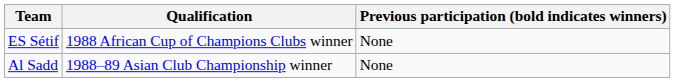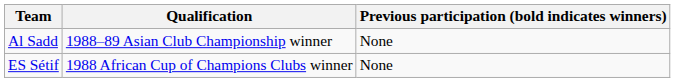 <table class="wikitable">
 <tr>
 <th>Team</th>
 <th>Qualification</th>
 <th>Previous participation (bold indicates winners)</th>
 </tr>
 <tr>
+<td> <a href='#'>Al Sadd</a></td>
+<td><a href='#'>1988–89 Asian Club Championship</a> winner</td>
+<td>None</td>
+</tr>
+<tr>
 <td> <a href='#'>ES Sétif</a></td>
 <td><a href='#'>1988 African Cup of Champions Clubs</a> winner</td>
 <td>None</td>
 </tr>
-<tr>
-<td> <a href='#'>Al Sadd</a></td>
-<td><a href='#'>1988–89 Asian Club Championship</a> winner</td>
-<td>None</td>
-</tr>
 </table>
